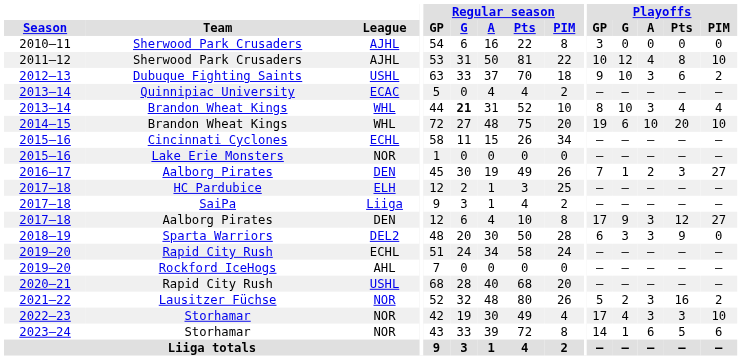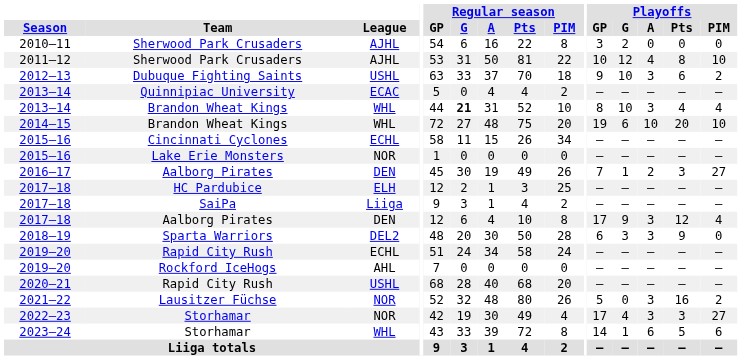 <table border="0" cellpadding="1" cellspacing="0" style="text-align:center; width:60em">
 <tr bgcolor="#e0e0e0">
 <th colspan="3" bgcolor="#ffffff"></th>
 <th rowspan="99" bgcolor="#ffffff"></th>
 <th colspan="5"><a href='#'>Regular season</a></th>
 <th rowspan="99" bgcolor="#ffffff"></th>
 <th colspan="5"><a href='#'>Playoffs</a></th>
 </tr>
 <tr bgcolor="#e0e0e0">
 <th><a href='#'>Season</a></th>
 <th>Team</th>
 <th>League</th>
 <th>GP</th>
 <th><a href='#'>G</a></th>
 <th><a href='#'>A</a></th>
 <th><a href='#'>Pts</a></th>
 <th><a href='#'>PIM</a></th>
 <th>GP</th>
 <th>G</th>
 <th>A</th>
 <th>Pts</th>
 <th>PIM</th>
 </tr>
 <tr>
 <td>2010–11</td>
 <td><a href='#'>Sherwood Park Crusaders</a></td>
 <td><a href='#'>AJHL</a></td>
 <td>54</td>
 <td>6</td>
 <td>16</td>
 <td>22</td>
 <td>8</td>
 <td>3</td>
-<td>0</td>
+<td>2</td>
 <td>0</td>
 <td>0</td>
 <td>0</td>
 </tr>
 <tr bgcolor="#f0f0f0">
 <td>2011–12</td>
 <td>Sherwood Park Crusaders</td>
 <td>AJHL</td>
 <td>53</td>
 <td>31</td>
 <td>50</td>
 <td>81</td>
 <td>22</td>
 <td>10</td>
 <td>12</td>
 <td>4</td>
 <td>8</td>
 <td>10</td>
 </tr>
 <tr>
 <td><a href='#'>2012–13</a></td>
 <td><a href='#'>Dubuque Fighting Saints</a></td>
 <td><a href='#'>USHL</a></td>
 <td>63</td>
 <td>33</td>
 <td>37</td>
 <td>70</td>
 <td>18</td>
 <td>9</td>
 <td>10</td>
 <td>3</td>
 <td>6</td>
 <td>2</td>
 </tr>
 <tr bgcolor="#f0f0f0">
 <td><a href='#'>2013–14</a></td>
 <td><a href='#'>Quinnipiac University</a></td>
 <td><a href='#'>ECAC</a></td>
 <td>5</td>
 <td>0</td>
 <td>4</td>
 <td>4</td>
 <td>2</td>
 <td>—</td>
 <td>—</td>
 <td>—</td>
 <td>—</td>
 <td>—</td>
 </tr>
 <tr>
 <td><a href='#'>2013–14</a></td>
 <td><a href='#'>Brandon Wheat Kings</a></td>
 <td><a href='#'>WHL</a></td>
 <td>44</td>
 <td><strong>21</strong></td>
 <td>31</td>
 <td>52</td>
 <td>10</td>
 <td>8</td>
 <td>10</td>
 <td>3</td>
 <td>4</td>
 <td>4</td>
 </tr>
 <tr bgcolor="#f0f0f0">
 <td><a href='#'>2014–15</a></td>
 <td>Brandon Wheat Kings</td>
 <td>WHL</td>
 <td>72</td>
 <td>27</td>
 <td>48</td>
 <td>75</td>
 <td>20</td>
 <td>19</td>
 <td>6</td>
 <td>10</td>
 <td>20</td>
 <td>10</td>
 </tr>
 <tr>
 <td><a href='#'>2015–16</a></td>
 <td><a href='#'>Cincinnati Cyclones</a></td>
 <td><a href='#'>ECHL</a></td>
 <td>58</td>
 <td>11</td>
 <td>15</td>
 <td>26</td>
 <td>34</td>
 <td>—</td>
 <td>—</td>
 <td>—</td>
 <td>—</td>
 <td>—</td>
 </tr>
 <tr bgcolor="#f0f0f0">
 <td><a href='#'>2015–16</a></td>
 <td><a href='#'>Lake Erie Monsters</a></td>
 <td>NOR</td>
 <td>1</td>
 <td>0</td>
 <td>0</td>
 <td>0</td>
 <td>0</td>
 <td>—</td>
 <td>—</td>
 <td>—</td>
 <td>—</td>
 <td>—</td>
 </tr>
 <tr>
 <td><a href='#'>2016–17</a></td>
 <td><a href='#'>Aalborg Pirates</a></td>
 <td><a href='#'>DEN</a></td>
 <td>45</td>
 <td>30</td>
 <td>19</td>
 <td>49</td>
 <td>26</td>
 <td>7</td>
 <td>1</td>
 <td>2</td>
 <td>3</td>
 <td>27</td>
 </tr>
 <tr bgcolor="#f0f0f0">
 <td><a href='#'>2017–18</a></td>
 <td><a href='#'>HC Pardubice</a></td>
 <td><a href='#'>ELH</a></td>
 <td>12</td>
 <td>2</td>
 <td>1</td>
 <td>3</td>
 <td>25</td>
 <td>—</td>
 <td>—</td>
 <td>—</td>
 <td>—</td>
 <td>—</td>
 </tr>
 <tr>
 <td><a href='#'>2017–18</a></td>
 <td><a href='#'>SaiPa</a></td>
 <td><a href='#'>Liiga</a></td>
 <td>9</td>
 <td>3</td>
 <td>1</td>
 <td>4</td>
 <td>2</td>
 <td>—</td>
 <td>—</td>
 <td>—</td>
 <td>—</td>
 <td>—</td>
 </tr>
 <tr bgcolor="#f0f0f0">
 <td><a href='#'>2017–18</a></td>
 <td>Aalborg Pirates</td>
 <td>DEN</td>
 <td>12</td>
 <td>6</td>
 <td>4</td>
 <td>10</td>
 <td>8</td>
 <td>17</td>
 <td>9</td>
 <td>3</td>
 <td>12</td>
-<td>27</td>
+<td>4</td>
 </tr>
 <tr>
 <td><a href='#'>2018–19</a></td>
 <td><a href='#'>Sparta Warriors</a></td>
 <td><a href='#'>DEL2</a></td>
 <td>48</td>
 <td>20</td>
 <td>30</td>
 <td>50</td>
 <td>28</td>
 <td>6</td>
 <td>3</td>
 <td>3</td>
 <td>9</td>
 <td>0</td>
 </tr>
 <tr bgcolor="#f0f0f0">
 <td><a href='#'>2019–20</a></td>
 <td><a href='#'>Rapid City Rush</a></td>
 <td>ECHL</td>
 <td>51</td>
 <td>24</td>
 <td>34</td>
 <td>58</td>
 <td>24</td>
 <td>—</td>
 <td>—</td>
 <td>—</td>
 <td>—</td>
 <td>—</td>
 </tr>
 <tr>
 <td><a href='#'>2019–20</a></td>
 <td><a href='#'>Rockford IceHogs</a></td>
 <td>AHL</td>
 <td>7</td>
 <td>0</td>
 <td>0</td>
 <td>0</td>
 <td>0</td>
 <td>—</td>
 <td>—</td>
 <td>—</td>
 <td>—</td>
 <td>—</td>
 </tr>
 <tr bgcolor="#f0f0f0">
 <td><a href='#'>2020–21</a></td>
 <td>Rapid City Rush</td>
 <td><a href='#'>USHL</a></td>
 <td>68</td>
 <td>28</td>
 <td>40</td>
 <td>68</td>
 <td>20</td>
 <td>—</td>
 <td>—</td>
 <td>—</td>
 <td>—</td>
 <td>—</td>
 </tr>
 <tr>
 <td><a href='#'>2021–22</a></td>
 <td><a href='#'>Lausitzer Füchse</a></td>
 <td><a href='#'>NOR</a></td>
 <td>52</td>
 <td>32</td>
 <td>48</td>
 <td>80</td>
 <td>26</td>
 <td>5</td>
-<td>2</td>
+<td>0</td>
 <td>3</td>
 <td>16</td>
 <td>2</td>
 </tr>
 <tr bgcolor="#f0f0f0">
 <td><a href='#'>2022–23</a></td>
 <td><a href='#'>Storhamar</a></td>
 <td>NOR</td>
 <td>42</td>
 <td>19</td>
 <td>30</td>
 <td>49</td>
 <td>4</td>
 <td>17</td>
 <td>4</td>
 <td>3</td>
 <td>3</td>
-<td>10</td>
+<td>27</td>
 </tr>
 <tr>
 <td><a href='#'>2023–24</a></td>
 <td>Storhamar</td>
-<td>NOR</td>
+<td><a href='#'>WHL</a></td>
 <td>43</td>
 <td>33</td>
 <td>39</td>
 <td>72</td>
 <td>8</td>
 <td>14</td>
 <td>1</td>
 <td>6</td>
 <td>5</td>
 <td>6</td>
 </tr>
 <tr bgcolor="#e0e0e0">
 <th colspan="3">Liiga totals</th>
 <th>9</th>
 <th>3</th>
 <th>1</th>
 <th>4</th>
 <th>2</th>
 <th>—</th>
 <th>—</th>
 <th>—</th>
 <th>—</th>
 <th>—</th>
 </tr>
 </table>
